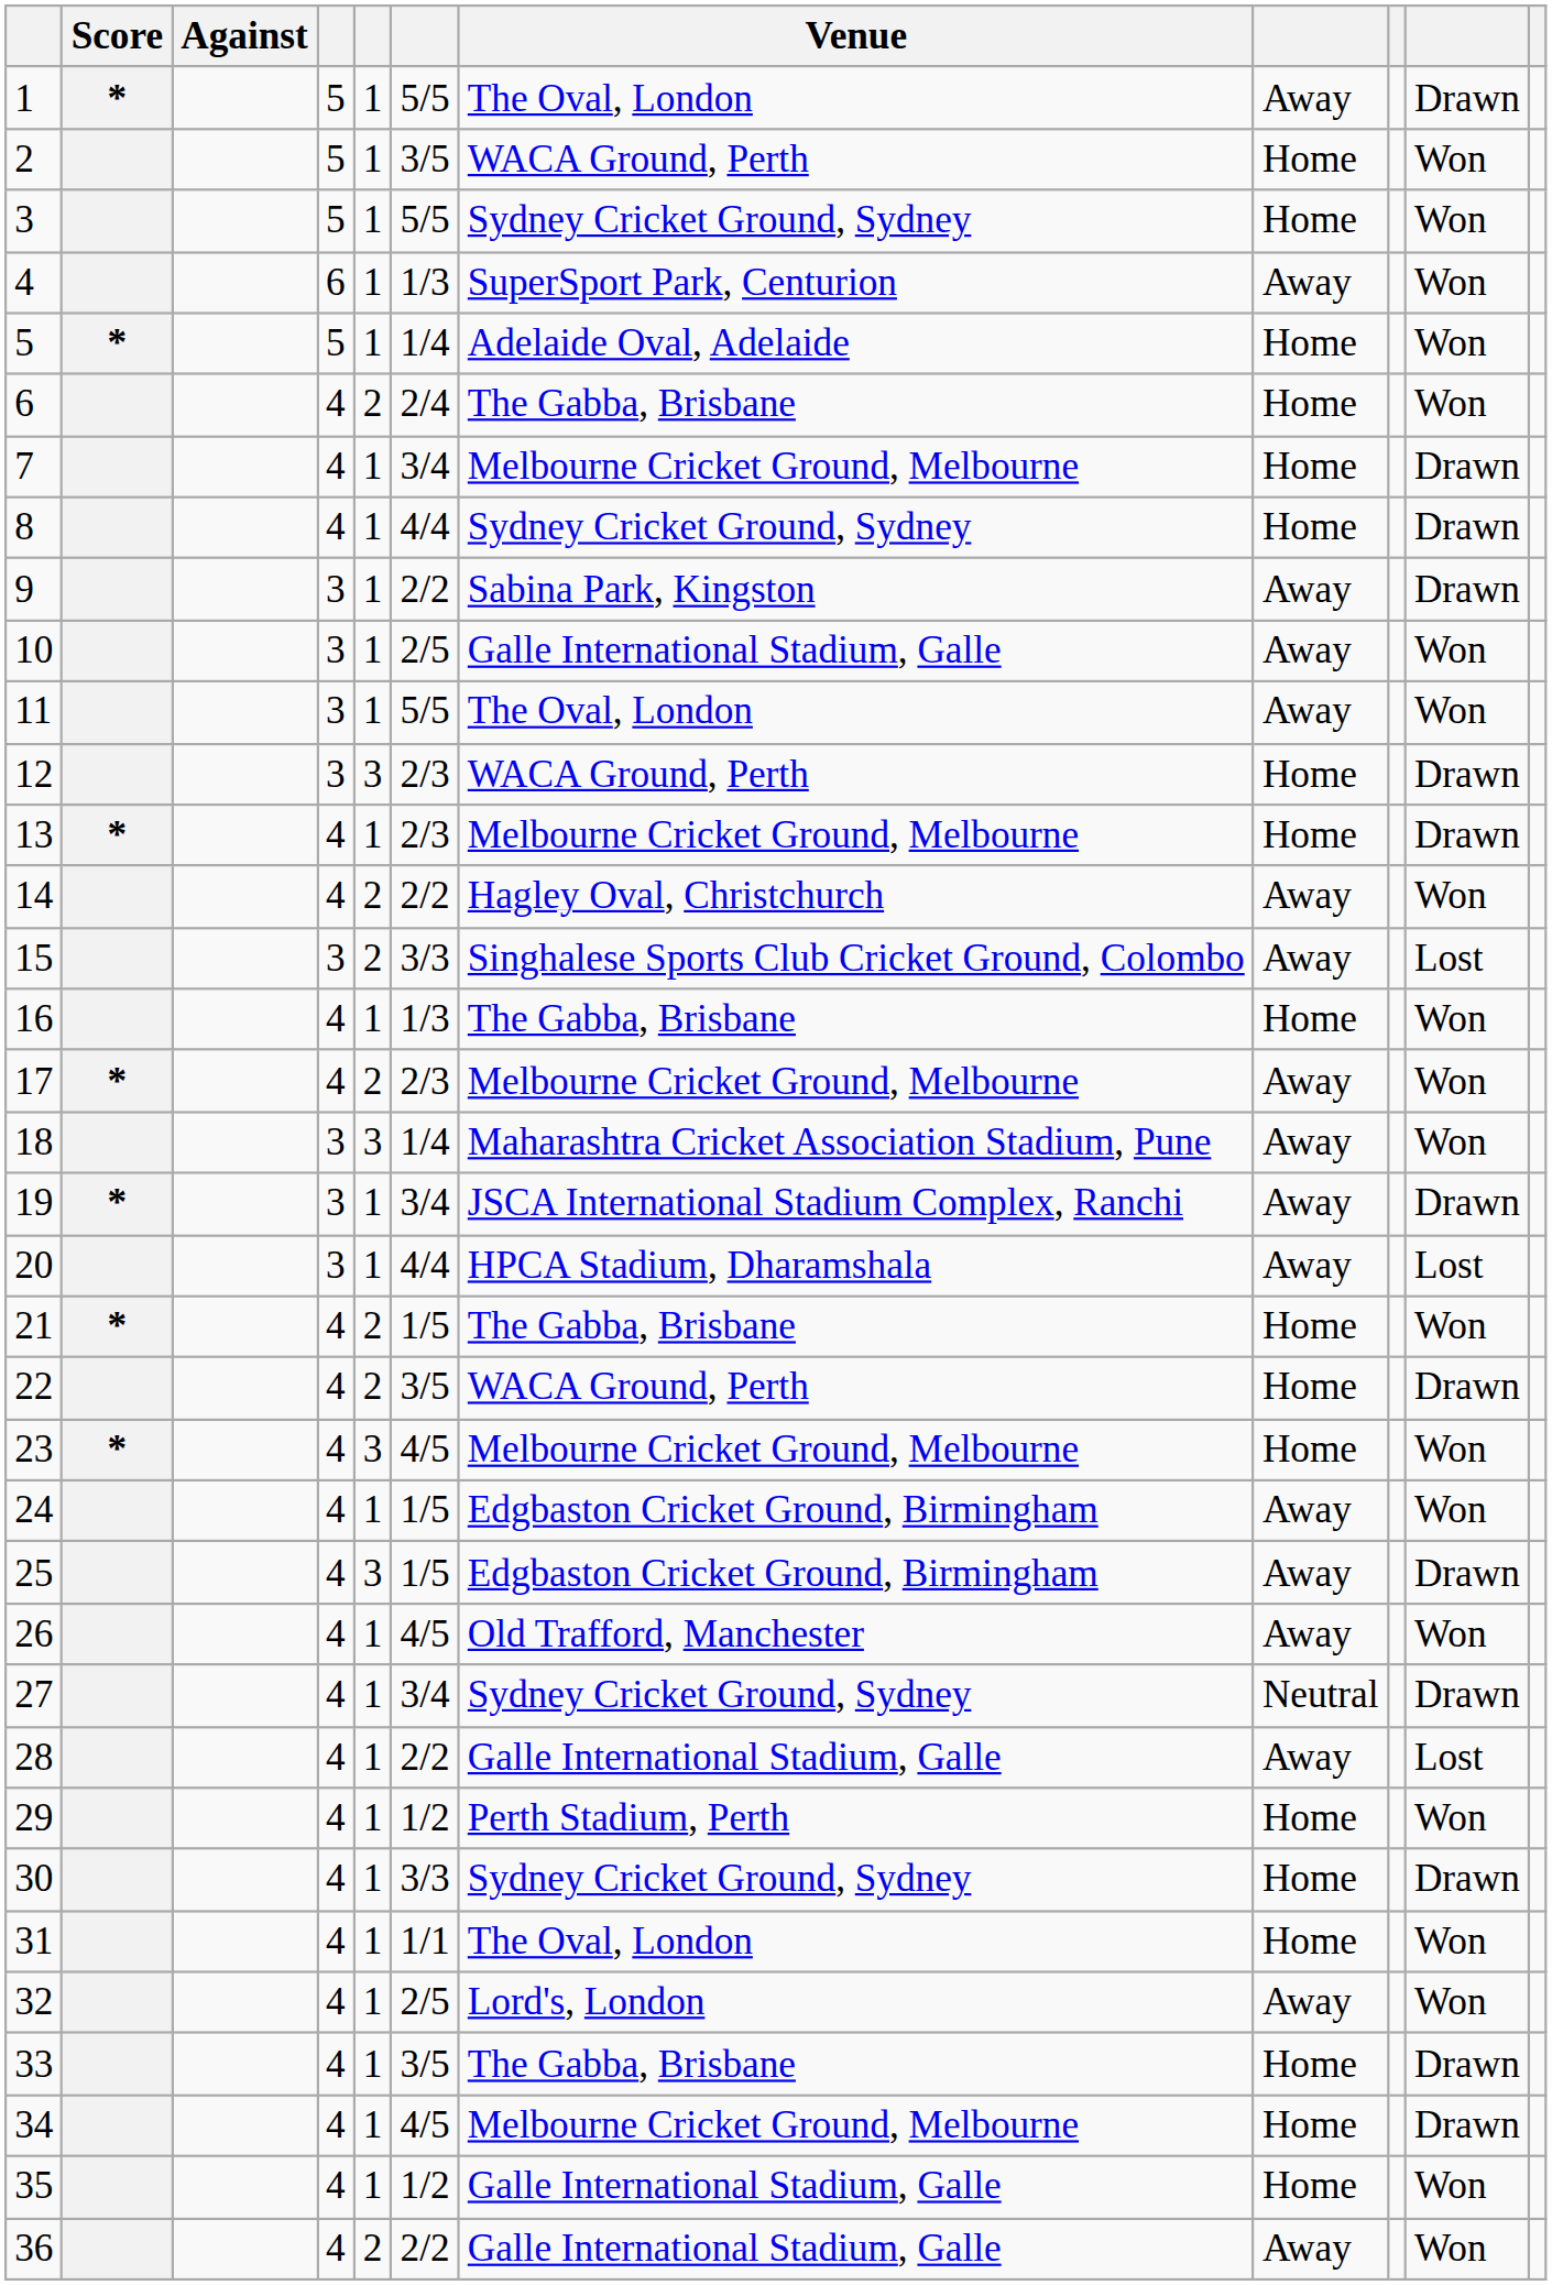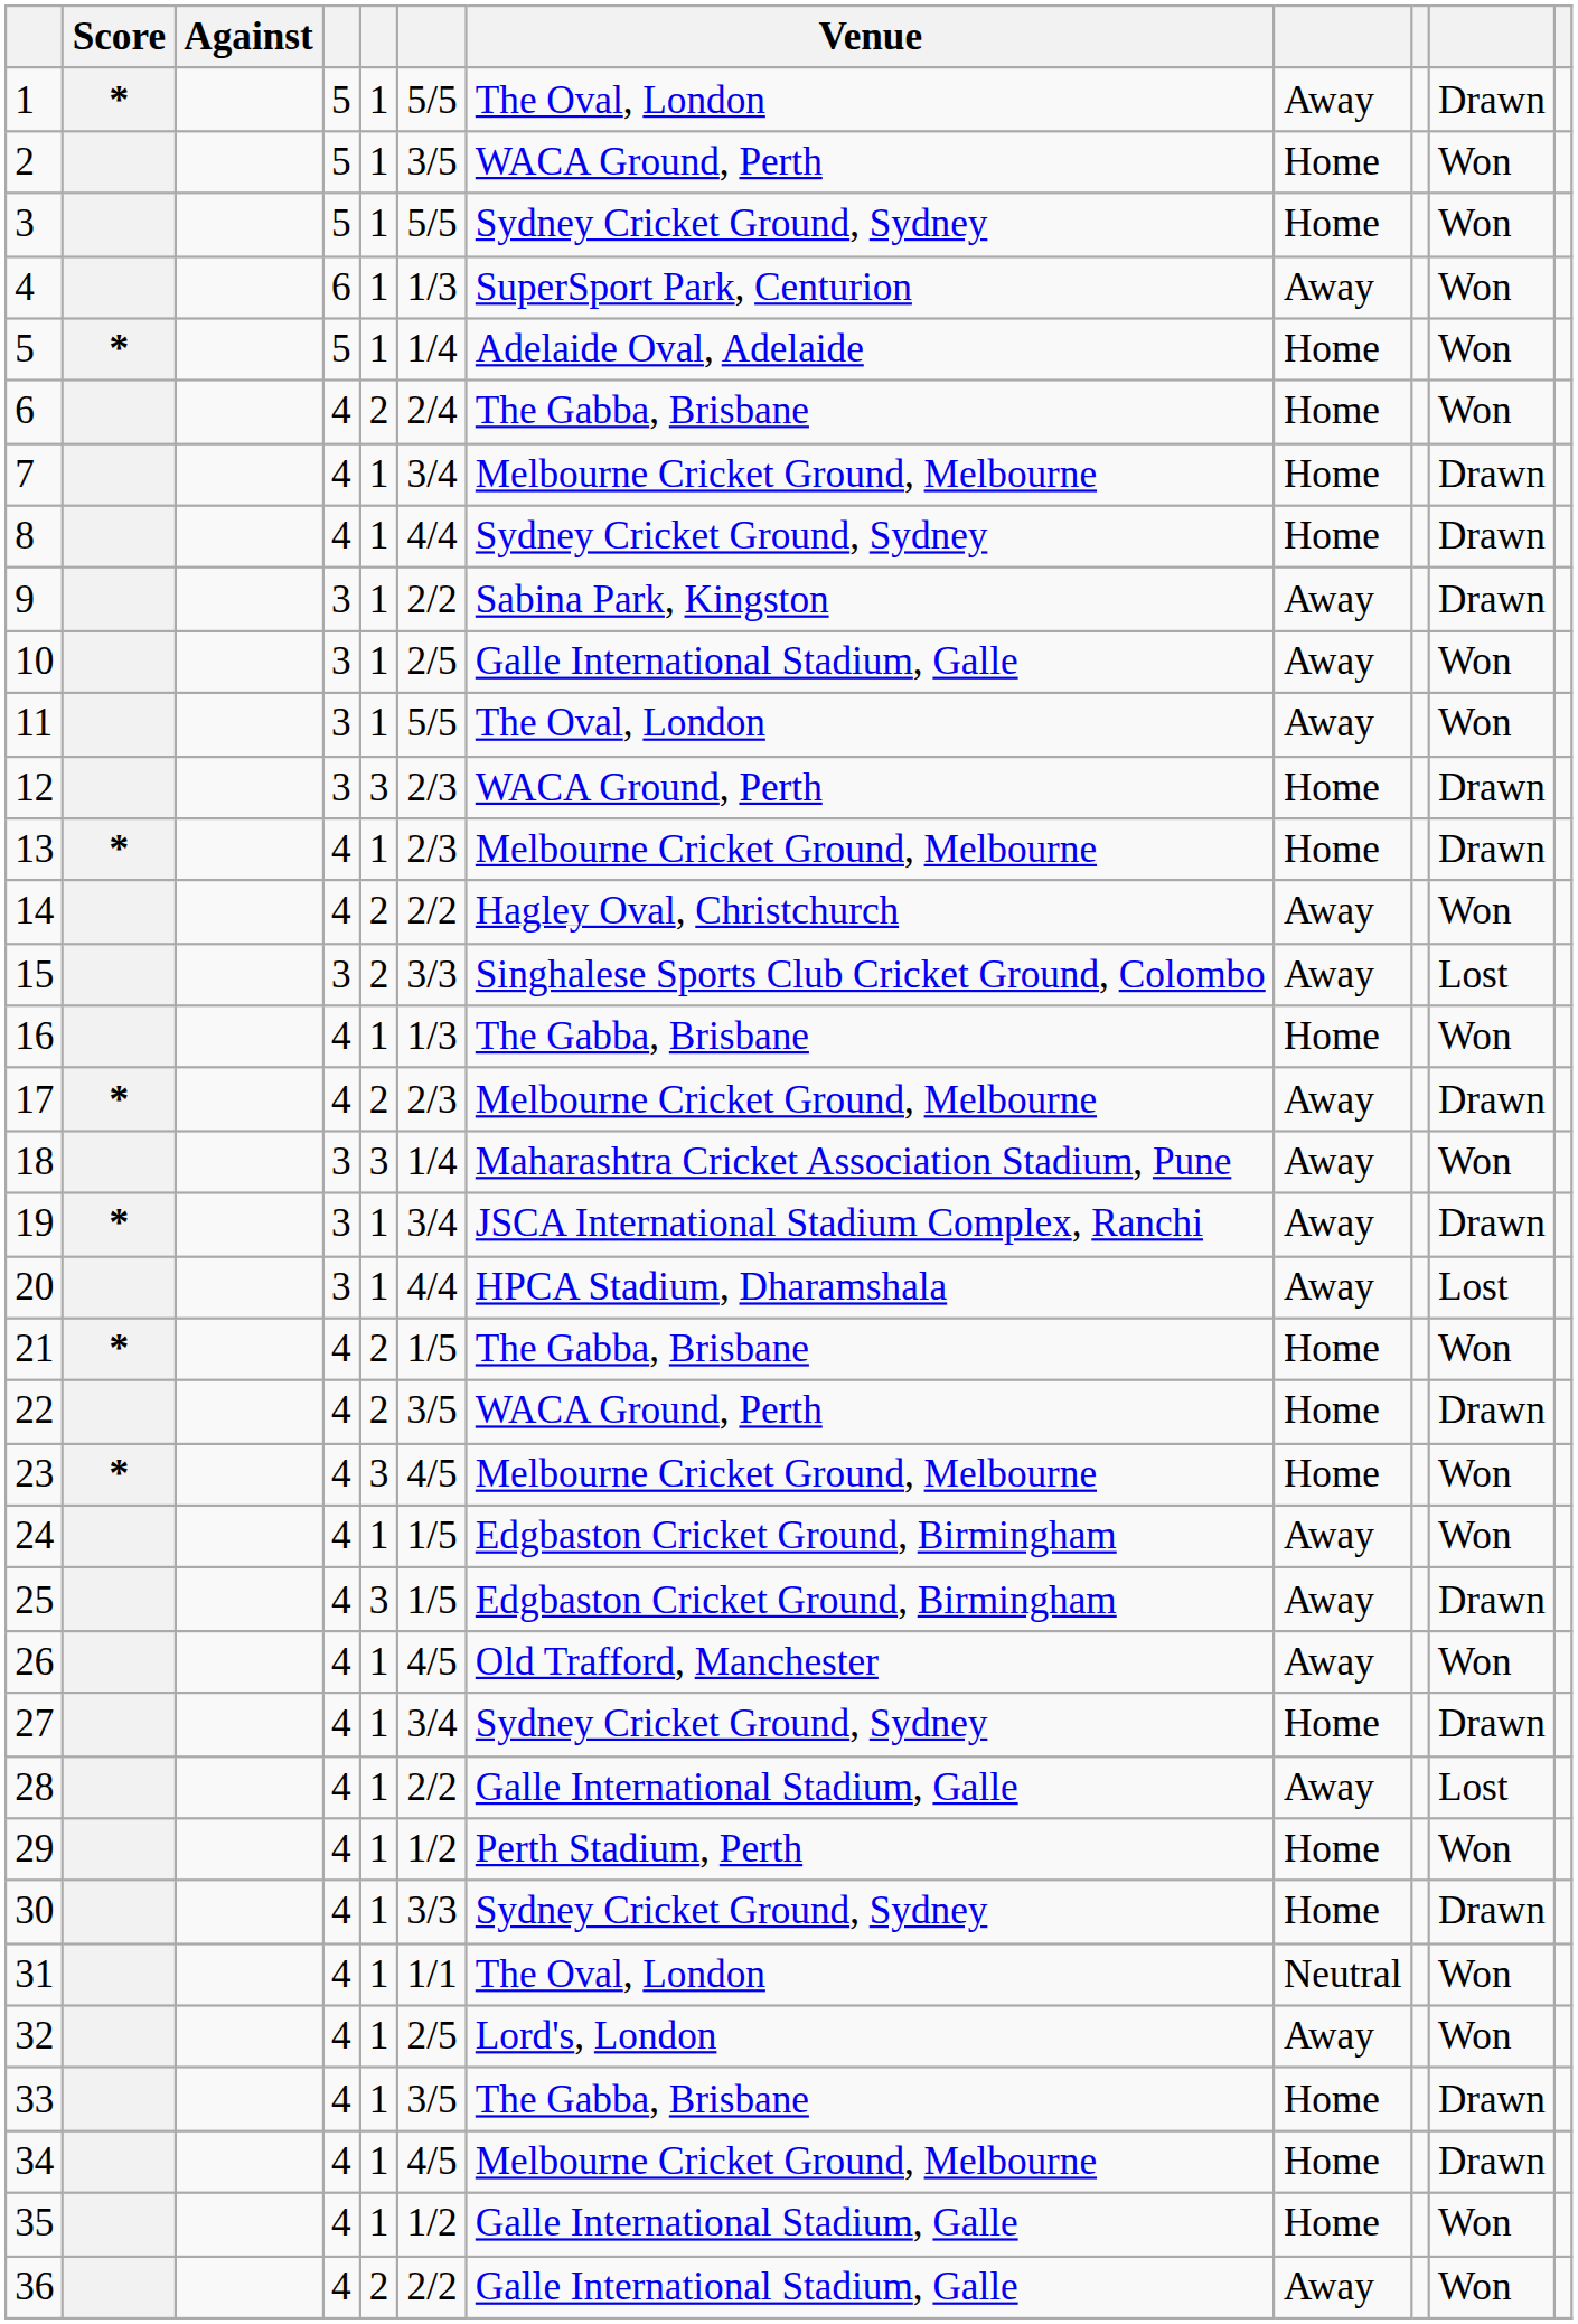 <table class="wikitable sortable plainrowheaders">
 <tr>
 <th scope=col></th>
 <th scope=col>Score</th>
 <th scope=col>Against</th>
 <th scope=col><a href='#'></a></th>
 <th scope=col><a href='#'></a></th>
 <th scope=col></th>
 <th scope=col>Venue</th>
 <th scope=col></th>
 <th scope=col></th>
 <th scope=col></th>
 <th scope=col class=unsortable></th>
 </tr>
 <tr>
 <td>1</td>
 <th scope=row>*</th>
 <td></td>
 <td>5</td>
 <td>1</td>
 <td>5/5</td>
 <td><a href='#'>The Oval</a>, <a href='#'>London</a></td>
 <td>Away</td>
 <td></td>
 <td>Drawn</td>
 <td></td>
 </tr>
 <tr>
 <td>2</td>
 <th scope=row> </th>
 <td></td>
 <td>5</td>
 <td>1</td>
 <td>3/5</td>
 <td><a href='#'>WACA Ground</a>, <a href='#'>Perth</a></td>
 <td>Home</td>
 <td></td>
 <td>Won</td>
 <td></td>
 </tr>
 <tr>
 <td>3</td>
 <th scope=row></th>
 <td></td>
 <td>5</td>
 <td>1</td>
 <td>5/5</td>
 <td><a href='#'>Sydney Cricket Ground</a>, <a href='#'>Sydney</a></td>
 <td>Home</td>
 <td></td>
 <td>Won</td>
 <td></td>
 </tr>
 <tr>
 <td>4</td>
 <th scope=row></th>
 <td></td>
 <td>6</td>
 <td>1</td>
 <td>1/3</td>
 <td><a href='#'>SuperSport Park</a>, <a href='#'>Centurion</a></td>
 <td>Away</td>
 <td></td>
 <td>Won</td>
 <td></td>
 </tr>
 <tr>
 <td>5</td>
 <th scope=row>*</th>
 <td></td>
 <td>5</td>
 <td>1</td>
 <td>1/4</td>
 <td><a href='#'>Adelaide Oval</a>, <a href='#'>Adelaide</a></td>
 <td>Home</td>
 <td></td>
 <td>Won</td>
 <td></td>
 </tr>
 <tr>
 <td>6</td>
 <th scope=row>  </th>
 <td></td>
 <td>4</td>
 <td>2</td>
 <td>2/4</td>
 <td><a href='#'>The Gabba</a>, <a href='#'>Brisbane</a></td>
 <td>Home</td>
 <td></td>
 <td>Won</td>
 <td></td>
 </tr>
 <tr>
 <td>7</td>
 <th scope=row> </th>
 <td></td>
 <td>4</td>
 <td>1</td>
 <td>3/4</td>
 <td><a href='#'>Melbourne Cricket Ground</a>, <a href='#'>Melbourne</a></td>
 <td>Home</td>
 <td></td>
 <td>Drawn</td>
 <td></td>
 </tr>
 <tr>
 <td>8</td>
 <th scope=row>  </th>
 <td></td>
 <td>4</td>
 <td>1</td>
 <td>4/4</td>
 <td><a href='#'>Sydney Cricket Ground</a>, <a href='#'>Sydney</a></td>
 <td>Home</td>
 <td></td>
 <td>Drawn</td>
 <td></td>
 </tr>
 <tr>
 <td>9</td>
 <th scope=row> </th>
 <td></td>
 <td>3</td>
 <td>1</td>
 <td>2/2</td>
 <td><a href='#'>Sabina Park</a>, <a href='#'>Kingston</a></td>
 <td>Away</td>
 <td></td>
 <td>Drawn</td>
 <td></td>
 </tr>
 <tr>
 <td>10</td>
 <th scope=row> </th>
 <td></td>
 <td>3</td>
 <td>1</td>
 <td>2/5</td>
 <td><a href='#'>Galle International Stadium</a>, <a href='#'>Galle</a></td>
 <td>Away</td>
 <td></td>
 <td>Won</td>
 <td></td>
 </tr>
 <tr>
 <td>11</td>
 <th scope=row> </th>
 <td></td>
 <td>3</td>
 <td>1</td>
 <td>5/5</td>
 <td><a href='#'>The Oval</a>, <a href='#'>London</a></td>
 <td>Away</td>
 <td></td>
 <td>Won</td>
 <td></td>
 </tr>
 <tr>
 <td>12</td>
 <th scope=row> </th>
 <td></td>
 <td>3</td>
 <td>3</td>
 <td>2/3</td>
 <td><a href='#'>WACA Ground</a>, <a href='#'>Perth</a></td>
 <td>Home</td>
 <td></td>
 <td>Drawn</td>
 <td></td>
 </tr>
 <tr>
 <td>13</td>
 <th scope=row>* </th>
 <td></td>
 <td>4</td>
 <td>1</td>
 <td>2/3</td>
 <td><a href='#'>Melbourne Cricket Ground</a>, <a href='#'>Melbourne</a></td>
 <td>Home</td>
 <td></td>
 <td>Drawn</td>
 <td></td>
 </tr>
 <tr>
 <td>14</td>
 <th scope=row> </th>
 <td></td>
 <td>4</td>
 <td>2</td>
 <td>2/2</td>
 <td><a href='#'>Hagley Oval</a>, <a href='#'>Christchurch</a></td>
 <td>Away</td>
 <td></td>
 <td>Won</td>
 <td></td>
 </tr>
 <tr>
 <td>15</td>
 <th scope=row> </th>
 <td></td>
 <td>3</td>
 <td>2</td>
 <td>3/3</td>
 <td><a href='#'>Singhalese Sports Club Cricket Ground</a>, <a href='#'>Colombo</a></td>
 <td>Away</td>
 <td></td>
 <td>Lost</td>
 <td></td>
 </tr>
 <tr>
 <td>16</td>
 <th scope=row> </th>
 <td></td>
 <td>4</td>
 <td>1</td>
 <td>1/3</td>
 <td><a href='#'>The Gabba</a>, <a href='#'>Brisbane</a></td>
 <td>Home</td>
 <td></td>
 <td>Won</td>
 <td></td>
 </tr>
 <tr>
 <td>17</td>
 <th scope=row>*  </th>
 <td></td>
 <td>4</td>
 <td>2</td>
 <td>2/3</td>
 <td><a href='#'>Melbourne Cricket Ground</a>, <a href='#'>Melbourne</a></td>
 <td>Away</td>
 <td></td>
-<td>Won</td>
+<td>Drawn</td>
 <td></td>
 </tr>
 <tr>
 <td>18</td>
 <th scope=row> </th>
 <td></td>
 <td>3</td>
 <td>3</td>
 <td>1/4</td>
 <td><a href='#'>Maharashtra Cricket Association Stadium</a>, <a href='#'>Pune</a></td>
 <td>Away</td>
 <td></td>
 <td>Won</td>
 <td></td>
 </tr>
 <tr>
 <td>19</td>
 <th scope=row>* </th>
 <td></td>
 <td>3</td>
 <td>1</td>
 <td>3/4</td>
 <td><a href='#'>JSCA International Stadium Complex</a>, <a href='#'>Ranchi</a></td>
 <td>Away</td>
 <td></td>
 <td>Drawn</td>
 <td></td>
 </tr>
 <tr>
 <td>20</td>
 <th scope=row> </th>
 <td></td>
 <td>3</td>
 <td>1</td>
 <td>4/4</td>
 <td><a href='#'>HPCA Stadium</a>, <a href='#'>Dharamshala</a></td>
 <td>Away</td>
 <td></td>
 <td>Lost</td>
 <td></td>
 </tr>
 <tr>
 <td>21</td>
 <th scope=row>*  </th>
 <td></td>
 <td>4</td>
 <td>2</td>
 <td>1/5</td>
 <td><a href='#'>The Gabba</a>, <a href='#'>Brisbane</a></td>
 <td>Home</td>
 <td></td>
 <td>Won</td>
 <td></td>
 </tr>
 <tr>
 <td>22</td>
 <th scope=row>  </th>
 <td></td>
 <td>4</td>
 <td>2</td>
 <td>3/5</td>
 <td><a href='#'>WACA Ground</a>, <a href='#'>Perth</a></td>
 <td>Home</td>
 <td></td>
 <td>Drawn</td>
 <td></td>
 </tr>
 <tr>
 <td>23</td>
 <th scope=row>* </th>
 <td></td>
 <td>4</td>
 <td>3</td>
 <td>4/5</td>
 <td><a href='#'>Melbourne Cricket Ground</a>, <a href='#'>Melbourne</a></td>
 <td>Home</td>
 <td></td>
 <td>Won</td>
 <td></td>
 </tr>
 <tr>
 <td>24</td>
 <th scope=row> </th>
 <td></td>
 <td>4</td>
 <td>1</td>
 <td>1/5</td>
 <td><a href='#'>Edgbaston Cricket Ground</a>, <a href='#'>Birmingham</a></td>
 <td>Away</td>
 <td></td>
 <td>Won</td>
 <td></td>
 </tr>
 <tr>
 <td>25</td>
 <th scope=row> </th>
 <td></td>
 <td>4</td>
 <td>3</td>
 <td>1/5</td>
 <td><a href='#'>Edgbaston Cricket Ground</a>, <a href='#'>Birmingham</a></td>
 <td>Away</td>
 <td></td>
 <td>Drawn</td>
 <td></td>
 </tr>
 <tr>
 <td>26</td>
 <th scope=row> </th>
 <td></td>
 <td>4</td>
 <td>1</td>
 <td>4/5</td>
 <td><a href='#'>Old Trafford</a>, <a href='#'>Manchester</a></td>
 <td>Away</td>
 <td></td>
 <td>Won</td>
 <td></td>
 </tr>
 <tr>
 <td>27</td>
 <th scope=row> </th>
 <td></td>
 <td>4</td>
 <td>1</td>
 <td>3/4</td>
 <td><a href='#'>Sydney Cricket Ground</a>, <a href='#'>Sydney</a></td>
-<td>Neutral</td>
+<td>Home</td>
 <td></td>
 <td>Drawn</td>
 <td></td>
 </tr>
 <tr>
 <td>28</td>
 <th scope=row></th>
 <td></td>
 <td>4</td>
 <td>1</td>
 <td>2/2</td>
 <td><a href='#'>Galle International Stadium</a>, <a href='#'>Galle</a></td>
 <td>Away</td>
 <td></td>
 <td>Lost</td>
 <td></td>
 </tr>
 <tr>
 <td>29</td>
 <th scope=row></th>
 <td></td>
 <td>4</td>
 <td>1</td>
 <td>1/2</td>
 <td><a href='#'>Perth Stadium</a>, <a href='#'>Perth</a></td>
 <td>Home</td>
 <td></td>
 <td>Won</td>
 <td></td>
 </tr>
 <tr>
 <td>30</td>
 <th scope=row></th>
 <td></td>
 <td>4</td>
 <td>1</td>
 <td>3/3</td>
 <td><a href='#'>Sydney Cricket Ground</a>, <a href='#'>Sydney</a></td>
 <td>Home</td>
 <td></td>
 <td>Drawn</td>
 <td></td>
 </tr>
 <tr>
 <td>31</td>
 <th scope=row></th>
 <td></td>
 <td>4</td>
 <td>1</td>
 <td>1/1</td>
 <td><a href='#'>The Oval</a>, <a href='#'>London</a></td>
-<td>Home</td>
+<td>Neutral</td>
 <td></td>
 <td>Won</td>
 <td></td>
 </tr>
 <tr>
 <td>32</td>
 <th scope=row> </th>
 <td></td>
 <td>4</td>
 <td>1</td>
 <td>2/5</td>
 <td><a href='#'>Lord's</a>, <a href='#'>London</a></td>
 <td>Away</td>
 <td></td>
 <td>Won</td>
 <td></td>
 </tr>
 <tr>
 <td>33</td>
 <th scope=row></th>
 <td></td>
 <td>4</td>
 <td>1</td>
 <td>3/5</td>
 <td><a href='#'>The Gabba</a>, <a href='#'>Brisbane</a></td>
 <td>Home</td>
 <td></td>
 <td>Drawn</td>
 <td></td>
 </tr>
 <tr>
 <td>34</td>
 <th scope=row></th>
 <td></td>
 <td>4</td>
 <td>1</td>
 <td>4/5</td>
 <td><a href='#'>Melbourne Cricket Ground</a>, <a href='#'>Melbourne</a></td>
 <td>Home</td>
 <td></td>
 <td>Drawn</td>
 <td></td>
 </tr>
 <tr>
 <td>35</td>
 <th scope=row> </th>
 <td></td>
 <td>4</td>
 <td>1</td>
 <td>1/2</td>
 <td><a href='#'>Galle International Stadium</a>, <a href='#'>Galle</a></td>
 <td>Home</td>
 <td></td>
 <td>Won</td>
 <td></td>
 </tr>
 <tr>
 <td>36</td>
 <th scope=row> </th>
 <td></td>
 <td>4</td>
 <td>2</td>
 <td>2/2</td>
 <td><a href='#'>Galle International Stadium</a>, <a href='#'>Galle</a></td>
 <td>Away</td>
 <td></td>
 <td>Won</td>
 <td></td>
 </tr>
 </table>
